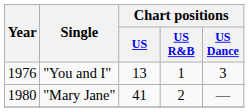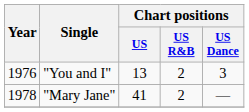 <table class="wikitable" style="text-align:center;">
 <tr>
 <th rowspan="2">Year</th>
 <th rowspan="2">Single</th>
 <th colspan="3">Chart positions</th>
 </tr>
 <tr style="font-size:smaller;">
 <th style="width:40px;"><a href='#'>US</a></th>
 <th style="width:40px;"><a href='#'>US<br>R&B</a></th>
 <th style="width:40px;"><a href='#'>US<br>Dance</a></th>
 </tr>
 <tr>
 <td>1976</td>
 <td style="text-align:left;">"You and I"</td>
 <td>13</td>
-<td>1</td>
+<td>2</td>
 <td>3</td>
 </tr>
 <tr>
-<td>1980</td>
+<td>1978</td>
 <td style="text-align:left;">"Mary Jane"</td>
 <td>41</td>
 <td>2</td>
 <td>—</td>
 </tr>
 <tr>
 </tr>
 </table>
